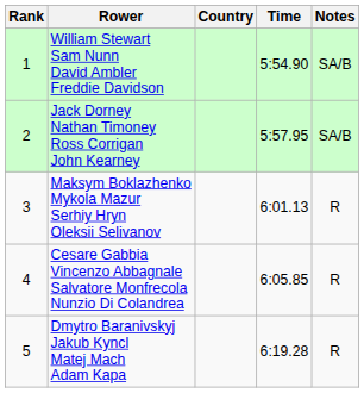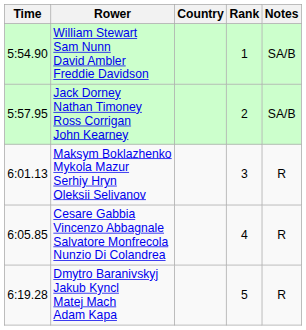 <table class="wikitable" style="text-align:center">
 <tr>
-<th>Rank</th>
+<th>Time</th>
 <th>Rower</th>
 <th>Country</th>
-<th>Time</th>
+<th>Rank</th>
 <th>Notes</th>
 </tr>
 <tr bgcolor=ccffcc>
-<td>1</td>
+<td>5:54.90</td>
 <td align="left"><a href='#'>William Stewart</a><br><a href='#'>Sam Nunn</a><br><a href='#'>David Ambler</a><br><a href='#'>Freddie Davidson</a></td>
 <td align="left"></td>
-<td>5:54.90</td>
+<td>1</td>
 <td>SA/B</td>
 </tr>
 <tr bgcolor=ccffcc>
-<td>2</td>
+<td>5:57.95</td>
 <td align="left"><a href='#'>Jack Dorney</a><br><a href='#'>Nathan Timoney</a><br><a href='#'>Ross Corrigan</a><br><a href='#'>John Kearney</a></td>
 <td align="left"></td>
-<td>5:57.95</td>
+<td>2</td>
 <td>SA/B</td>
 </tr>
 <tr>
-<td>3</td>
+<td>6:01.13</td>
 <td align="left"><a href='#'>Maksym Boklazhenko</a><br><a href='#'>Mykola Mazur</a><br><a href='#'>Serhiy Hryn</a><br><a href='#'>Oleksii Selivanov</a></td>
 <td align="left"></td>
-<td>6:01.13</td>
+<td>3</td>
 <td>R</td>
 </tr>
 <tr>
-<td>4</td>
+<td>6:05.85</td>
 <td align="left"><a href='#'>Cesare Gabbia</a><br><a href='#'>Vincenzo Abbagnale</a><br><a href='#'>Salvatore Monfrecola</a><br><a href='#'>Nunzio Di Colandrea</a></td>
 <td align="left"></td>
-<td>6:05.85</td>
+<td>4</td>
 <td>R</td>
 </tr>
 <tr>
-<td>5</td>
+<td>6:19.28</td>
 <td align="left"><a href='#'>Dmytro Baranivskyj</a><br><a href='#'>Jakub Kyncl</a><br><a href='#'>Matej Mach</a><br><a href='#'>Adam Kapa</a></td>
 <td align="left"></td>
-<td>6:19.28</td>
+<td>5</td>
 <td>R</td>
 </tr>
 </table>
